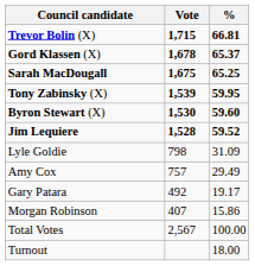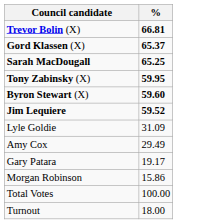 <table class="wikitable">
 <tr>
 <th width="200px">Council candidate</th>
-<th width="50px">Vote</th>
 <th width="30px">%</th>
 </tr>
 <tr>
 <td><strong><a href='#'>Trevor Bolin</a></strong> (X) </td>
-<td><strong>1,715</strong></td>
 <td><strong>66.81</strong></td>
 </tr>
 <tr>
 <td><strong>Gord Klassen</strong> (X) </td>
-<td><strong>1,678</strong></td>
 <td><strong>65.37</strong></td>
 </tr>
 <tr>
 <td><strong>Sarah MacDougall</strong> </td>
-<td><strong>1,675</strong></td>
 <td><strong>65.25</strong></td>
 </tr>
 <tr>
 <td><strong>Tony Zabinsky</strong> (X) </td>
-<td><strong>1,539</strong></td>
 <td><strong>59.95</strong></td>
 </tr>
 <tr>
 <td><strong>Byron Stewart</strong> (X) </td>
-<td><strong>1,530</strong></td>
 <td><strong>59.60</strong></td>
 </tr>
 <tr>
 <td><strong>Jim Lequiere</strong> </td>
-<td><strong>1,528</strong></td>
 <td><strong>59.52</strong></td>
 </tr>
 <tr>
 <td>Lyle Goldie</td>
-<td>798</td>
 <td>31.09</td>
 </tr>
 <tr>
 <td>Amy Cox</td>
-<td>757</td>
 <td>29.49</td>
 </tr>
 <tr>
 <td>Gary Patara</td>
-<td>492</td>
 <td>19.17</td>
 </tr>
 <tr>
 <td>Morgan Robinson</td>
-<td>407</td>
 <td>15.86</td>
 </tr>
 <tr>
 <td>Total Votes</td>
-<td>2,567</td>
 <td>100.00</td>
 </tr>
 <tr>
 <td>Turnout</td>
-<td></td>
 <td>18.00</td>
 </tr>
 </table>
